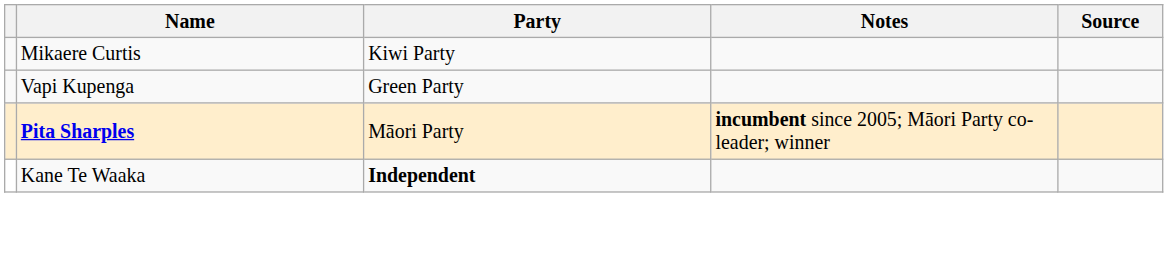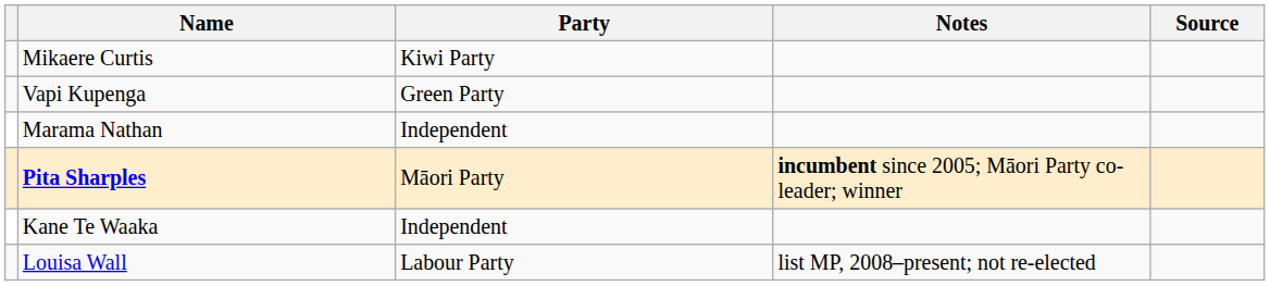 <table class="wikitable" width="70%" style="font-size:95%;">
 <tr>
 <th width=1%></th>
 <th width=30%>Name</th>
 <th width=30%>Party</th>
 <th width=30%>Notes</th>
 <th width=9%>Source</th>
 </tr>
 <tr -->
 <td bgcolor=></td>
 <td>Mikaere Curtis</td>
 <td>Kiwi Party</td>
 <td></td>
 <td></td>
 </tr>
 <tr -->
 <td bgcolor=></td>
 <td>Vapi Kupenga</td>
 <td>Green Party</td>
 <td></td>
 <td></td>
 </tr>
+<tr -->
+<td bgcolor=white></td>
+<td>Marama Nathan</td>
+<td>Independent</td>
+<td></td>
+<td></td>
+</tr>
 <tr ---- bgcolor=#FFEECC>
 <td bgcolor=></td>
 <td><strong><a href='#'>Pita Sharples</a></strong></td>
 <td>Māori Party</td>
 <td><strong>incumbent</strong> since 2005; Māori Party co-leader; winner</td>
 <td></td>
 </tr>
 <tr -->
 <td bgcolor=white></td>
 <td>Kane Te Waaka</td>
-<td><strong>Independent</strong></td>
+<td>Independent</td>
 <td></td>
 <td></td>
 </tr>
+<tr -->
+<td bgcolor=></td>
+<td><a href='#'>Louisa Wall</a></td>
+<td>Labour Party</td>
+<td>list MP, 2008–present; not re-elected</td>
+<td></td>
+</tr>
 </table>
